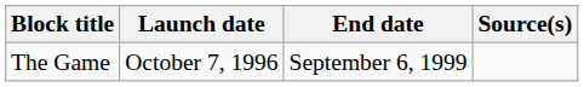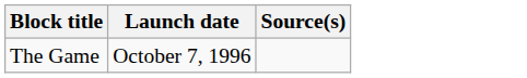 <table class="wikitable sortable">
 <tr>
 <th>Block title</th>
 <th>Launch date</th>
-<th>End date</th>
 <th>Source(s)</th>
 </tr>
 <tr>
 <td>The Game</td>
 <td>October 7, 1996</td>
-<td>September 6, 1999</td>
 <td></td>
 </tr>
 </table>
